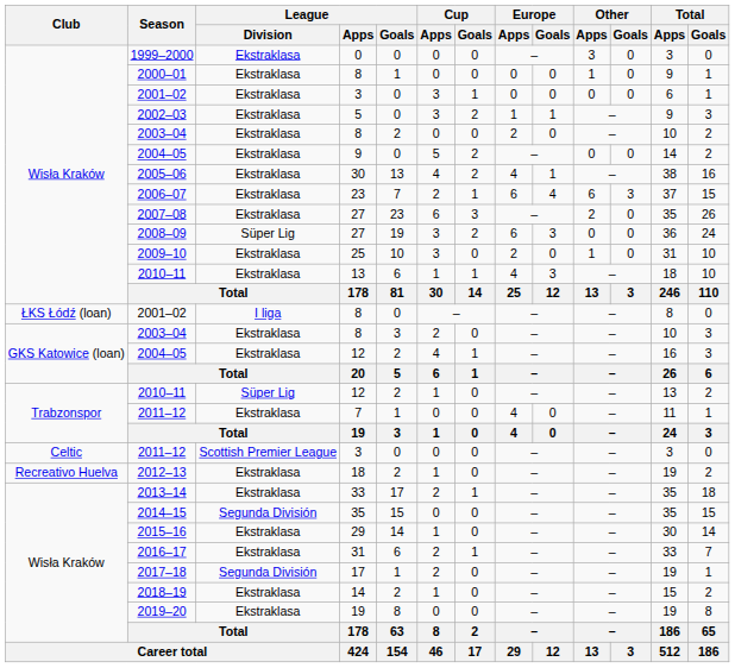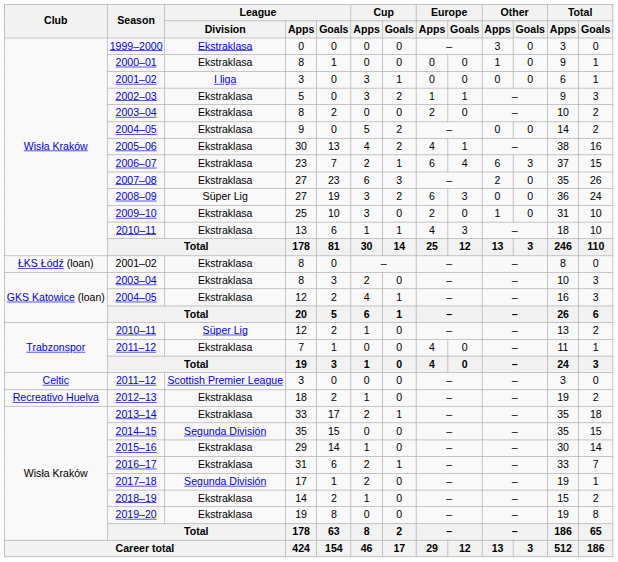 <table class="wikitable" style="text-align:center">
 <tr>
 <th rowspan="2">Club</th>
 <th rowspan="2">Season</th>
 <th colspan="3">League</th>
 <th colspan="2">Cup</th>
 <th colspan="2">Europe</th>
 <th colspan="2">Other</th>
 <th colspan="2">Total</th>
 </tr>
 <tr>
 <th>Division</th>
 <th>Apps</th>
 <th>Goals</th>
 <th>Apps</th>
 <th>Goals</th>
 <th>Apps</th>
 <th>Goals</th>
 <th>Apps</th>
 <th>Goals</th>
 <th>Apps</th>
 <th>Goals</th>
 </tr>
 <tr>
 <td rowspan="13"><a href='#'>Wisła Kraków</a></td>
 <td><a href='#'>1999–2000</a></td>
 <td><a href='#'>Ekstraklasa</a></td>
 <td>0</td>
 <td>0</td>
 <td>0</td>
 <td>0</td>
 <td colspan="2">–</td>
 <td>3</td>
 <td>0</td>
 <td>3</td>
 <td>0</td>
 </tr>
 <tr>
 <td><a href='#'>2000–01</a></td>
 <td>Ekstraklasa</td>
 <td>8</td>
 <td>1</td>
 <td>0</td>
 <td>0</td>
 <td>0</td>
 <td>0</td>
 <td>1</td>
 <td>0</td>
 <td>9</td>
 <td>1</td>
 </tr>
 <tr>
 <td><a href='#'>2001–02</a></td>
-<td>Ekstraklasa</td>
+<td><a href='#'>I liga</a></td>
 <td>3</td>
 <td>0</td>
 <td>3</td>
 <td>1</td>
 <td>0</td>
 <td>0</td>
 <td>0</td>
 <td>0</td>
 <td>6</td>
 <td>1</td>
 </tr>
 <tr>
 <td><a href='#'>2002–03</a></td>
 <td>Ekstraklasa</td>
 <td>5</td>
 <td>0</td>
 <td>3</td>
 <td>2</td>
 <td>1</td>
 <td>1</td>
 <td colspan="2">–</td>
 <td>9</td>
 <td>3</td>
 </tr>
 <tr>
 <td><a href='#'>2003–04</a></td>
 <td>Ekstraklasa</td>
 <td>8</td>
 <td>2</td>
 <td>0</td>
 <td>0</td>
 <td>2</td>
 <td>0</td>
 <td colspan="2">–</td>
 <td>10</td>
 <td>2</td>
 </tr>
 <tr>
 <td><a href='#'>2004–05</a></td>
 <td>Ekstraklasa</td>
 <td>9</td>
 <td>0</td>
 <td>5</td>
 <td>2</td>
 <td colspan="2">–</td>
 <td>0</td>
 <td>0</td>
 <td>14</td>
 <td>2</td>
 </tr>
 <tr>
 <td><a href='#'>2005–06</a></td>
 <td>Ekstraklasa</td>
 <td>30</td>
 <td>13</td>
 <td>4</td>
 <td>2</td>
 <td>4</td>
 <td>1</td>
 <td colspan="2">–</td>
 <td>38</td>
 <td>16</td>
 </tr>
 <tr>
 <td><a href='#'>2006–07</a></td>
 <td>Ekstraklasa</td>
 <td>23</td>
 <td>7</td>
 <td>2</td>
 <td>1</td>
 <td>6</td>
 <td>4</td>
 <td>6</td>
 <td>3</td>
 <td>37</td>
 <td>15</td>
 </tr>
 <tr>
 <td><a href='#'>2007–08</a></td>
 <td>Ekstraklasa</td>
 <td>27</td>
 <td>23</td>
 <td>6</td>
 <td>3</td>
 <td colspan="2">–</td>
 <td>2</td>
 <td>0</td>
 <td>35</td>
 <td>26</td>
 </tr>
 <tr>
 <td><a href='#'>2008–09</a></td>
 <td>Süper Lig</td>
 <td>27</td>
 <td>19</td>
 <td>3</td>
 <td>2</td>
 <td>6</td>
 <td>3</td>
 <td>0</td>
 <td>0</td>
 <td>36</td>
 <td>24</td>
 </tr>
 <tr>
 <td><a href='#'>2009–10</a></td>
 <td>Ekstraklasa</td>
 <td>25</td>
 <td>10</td>
 <td>3</td>
 <td>0</td>
 <td>2</td>
 <td>0</td>
 <td>1</td>
 <td>0</td>
 <td>31</td>
 <td>10</td>
 </tr>
 <tr>
 <td><a href='#'>2010–11</a></td>
 <td>Ekstraklasa</td>
 <td>13</td>
 <td>6</td>
 <td>1</td>
 <td>1</td>
 <td>4</td>
 <td>3</td>
 <td colspan="2">–</td>
 <td>18</td>
 <td>10</td>
 </tr>
 <tr>
 <th colspan="2">Total</th>
 <th>178</th>
 <th>81</th>
 <th>30</th>
 <th>14</th>
 <th>25</th>
 <th>12</th>
 <th>13</th>
 <th>3</th>
 <th>246</th>
 <th>110</th>
 </tr>
 <tr>
 <td><a href='#'>ŁKS Łódź</a> (loan)</td>
 <td>2001–02</td>
-<td><a href='#'>I liga</a></td>
+<td>Ekstraklasa</td>
 <td>8</td>
 <td>0</td>
 <td colspan="2">–</td>
 <td colspan="2">–</td>
 <td colspan="2">–</td>
 <td>8</td>
 <td>0</td>
 </tr>
 <tr>
 <td rowspan="3"><a href='#'>GKS Katowice</a> (loan)</td>
 <td><a href='#'>2003–04</a></td>
 <td>Ekstraklasa</td>
 <td>8</td>
 <td>3</td>
 <td>2</td>
 <td>0</td>
 <td colspan="2">–</td>
 <td colspan="2">–</td>
 <td>10</td>
 <td>3</td>
 </tr>
 <tr>
 <td><a href='#'>2004–05</a></td>
 <td>Ekstraklasa</td>
 <td>12</td>
 <td>2</td>
 <td>4</td>
 <td>1</td>
 <td colspan="2">–</td>
 <td colspan="2">–</td>
 <td>16</td>
 <td>3</td>
 </tr>
 <tr>
 <th colspan="2">Total</th>
 <th>20</th>
 <th>5</th>
 <th>6</th>
 <th>1</th>
 <th colspan="2">–</th>
 <th colspan="2">–</th>
 <th>26</th>
 <th>6</th>
 </tr>
 <tr>
 <td rowspan="3"><a href='#'>Trabzonspor</a></td>
 <td><a href='#'>2010–11</a></td>
 <td><a href='#'>Süper Lig</a></td>
 <td>12</td>
 <td>2</td>
 <td>1</td>
 <td>0</td>
 <td colspan="2">–</td>
 <td colspan="2">–</td>
 <td>13</td>
 <td>2</td>
 </tr>
 <tr>
 <td><a href='#'>2011–12</a></td>
 <td>Ekstraklasa</td>
 <td>7</td>
 <td>1</td>
 <td>0</td>
 <td>0</td>
 <td>4</td>
 <td>0</td>
 <td colspan="2">–</td>
 <td>11</td>
 <td>1</td>
 </tr>
 <tr>
 <th colspan="2">Total</th>
 <th>19</th>
 <th>3</th>
 <th>1</th>
 <th>0</th>
 <th>4</th>
 <th>0</th>
 <th colspan="2">–</th>
 <th>24</th>
 <th>3</th>
 </tr>
 <tr>
 <td><a href='#'>Celtic</a></td>
 <td><a href='#'>2011–12</a></td>
 <td><a href='#'>Scottish Premier League</a></td>
 <td>3</td>
 <td>0</td>
 <td>0</td>
 <td>0</td>
 <td colspan="2">–</td>
 <td colspan="2">–</td>
 <td>3</td>
 <td>0</td>
 </tr>
 <tr>
 <td><a href='#'>Recreativo Huelva</a></td>
 <td><a href='#'>2012–13</a></td>
 <td>Ekstraklasa</td>
 <td>18</td>
 <td>2</td>
 <td>1</td>
 <td>0</td>
 <td colspan="2">–</td>
 <td colspan="2">–</td>
 <td>19</td>
 <td>2</td>
 </tr>
 <tr>
 <td rowspan="8">Wisła Kraków</td>
 <td><a href='#'>2013–14</a></td>
 <td>Ekstraklasa</td>
 <td>33</td>
 <td>17</td>
 <td>2</td>
 <td>1</td>
 <td colspan="2">–</td>
 <td colspan="2">–</td>
 <td>35</td>
 <td>18</td>
 </tr>
 <tr>
 <td><a href='#'>2014–15</a></td>
 <td><a href='#'>Segunda División</a></td>
 <td>35</td>
 <td>15</td>
 <td>0</td>
 <td>0</td>
 <td colspan="2">–</td>
 <td colspan="2">–</td>
 <td>35</td>
 <td>15</td>
 </tr>
 <tr>
 <td><a href='#'>2015–16</a></td>
 <td>Ekstraklasa</td>
 <td>29</td>
 <td>14</td>
 <td>1</td>
 <td>0</td>
 <td colspan="2">–</td>
 <td colspan="2">–</td>
 <td>30</td>
 <td>14</td>
 </tr>
 <tr>
 <td><a href='#'>2016–17</a></td>
 <td>Ekstraklasa</td>
 <td>31</td>
 <td>6</td>
 <td>2</td>
 <td>1</td>
 <td colspan="2">–</td>
 <td colspan="2">–</td>
 <td>33</td>
 <td>7</td>
 </tr>
 <tr>
 <td><a href='#'>2017–18</a></td>
 <td><a href='#'>Segunda División</a></td>
 <td>17</td>
 <td>1</td>
 <td>2</td>
 <td>0</td>
 <td colspan="2">–</td>
 <td colspan="2">–</td>
 <td>19</td>
 <td>1</td>
 </tr>
 <tr>
 <td><a href='#'>2018–19</a></td>
 <td>Ekstraklasa</td>
 <td>14</td>
 <td>2</td>
 <td>1</td>
 <td>0</td>
 <td colspan="2">–</td>
 <td colspan="2">–</td>
 <td>15</td>
 <td>2</td>
 </tr>
 <tr>
 <td><a href='#'>2019–20</a></td>
 <td>Ekstraklasa</td>
 <td>19</td>
 <td>8</td>
 <td>0</td>
 <td>0</td>
 <td colspan="2">–</td>
 <td colspan="2">–</td>
 <td>19</td>
 <td>8</td>
 </tr>
 <tr>
 <th colspan="2">Total</th>
 <th>178</th>
 <th>63</th>
 <th>8</th>
 <th>2</th>
 <th colspan="2">–</th>
 <th colspan="2">–</th>
 <th>186</th>
 <th>65</th>
 </tr>
 <tr>
 <th colspan="3">Career total</th>
 <th>424</th>
 <th>154</th>
 <th>46</th>
 <th>17</th>
 <th>29</th>
 <th>12</th>
 <th>13</th>
 <th>3</th>
 <th>512</th>
 <th>186</th>
 </tr>
 </table>
